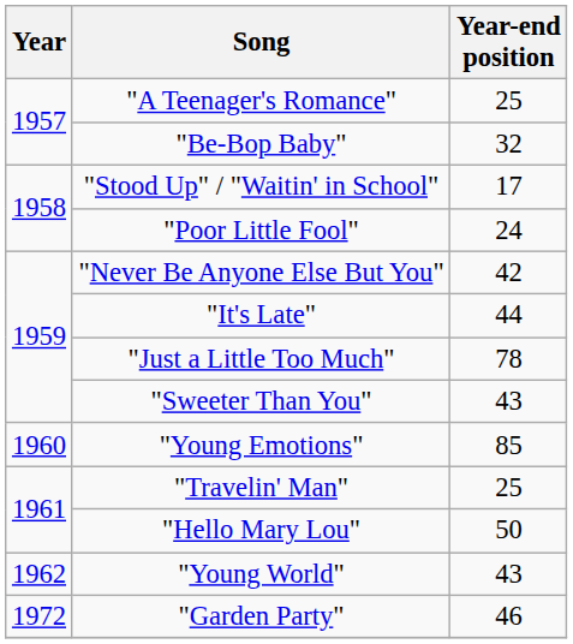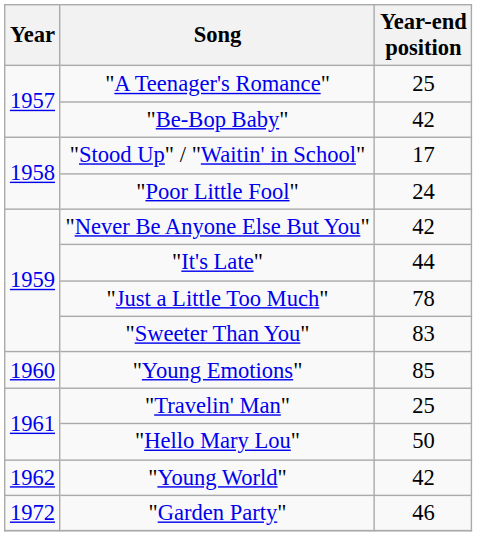 <table class="wikitable plainrowheaders" style="text-align:center;" border="1">
 <tr>
 <th>Year</th>
 <th>Song</th>
 <th>Year-end<br>position</th>
 </tr>
 <tr>
 <td scope="row" rowspan="2"><a href='#'>1957</a></td>
 <td>"<a href='#'>A Teenager's Romance</a>"</td>
 <td>25</td>
 </tr>
 <tr>
 <td>"<a href='#'>Be-Bop Baby</a>"</td>
-<td>32</td>
+<td>42</td>
 </tr>
 <tr>
 <td scope="row" rowspan="2"><a href='#'>1958</a></td>
 <td>"<a href='#'>Stood Up</a>" / "<a href='#'>Waitin' in School</a>"</td>
 <td>17</td>
 </tr>
 <tr>
 <td>"<a href='#'>Poor Little Fool</a>"</td>
 <td>24</td>
 </tr>
 <tr>
 <td scope="row" rowspan="4"><a href='#'>1959</a></td>
 <td>"<a href='#'>Never Be Anyone Else But You</a>"</td>
 <td>42</td>
 </tr>
 <tr>
 <td>"<a href='#'>It's Late</a>"</td>
 <td>44</td>
 </tr>
 <tr>
 <td>"<a href='#'>Just a Little Too Much</a>"</td>
 <td>78</td>
 </tr>
 <tr>
 <td>"<a href='#'>Sweeter Than You</a>"</td>
-<td>43</td>
+<td>83</td>
 </tr>
 <tr>
 <td scope="row"><a href='#'>1960</a></td>
 <td>"<a href='#'>Young Emotions</a>"</td>
 <td>85</td>
 </tr>
 <tr>
 <td scope="row" rowspan="2"><a href='#'>1961</a></td>
 <td>"<a href='#'>Travelin' Man</a>"</td>
 <td>25</td>
 </tr>
 <tr>
 <td>"<a href='#'>Hello Mary Lou</a>"</td>
 <td>50</td>
 </tr>
 <tr>
 <td scope="row"><a href='#'>1962</a></td>
 <td>"<a href='#'>Young World</a>"</td>
-<td>43</td>
+<td>42</td>
 </tr>
 <tr>
 <td scope="row"><a href='#'>1972</a></td>
 <td>"<a href='#'>Garden Party</a>"</td>
 <td>46</td>
 </tr>
 <tr>
 </tr>
 </table>
